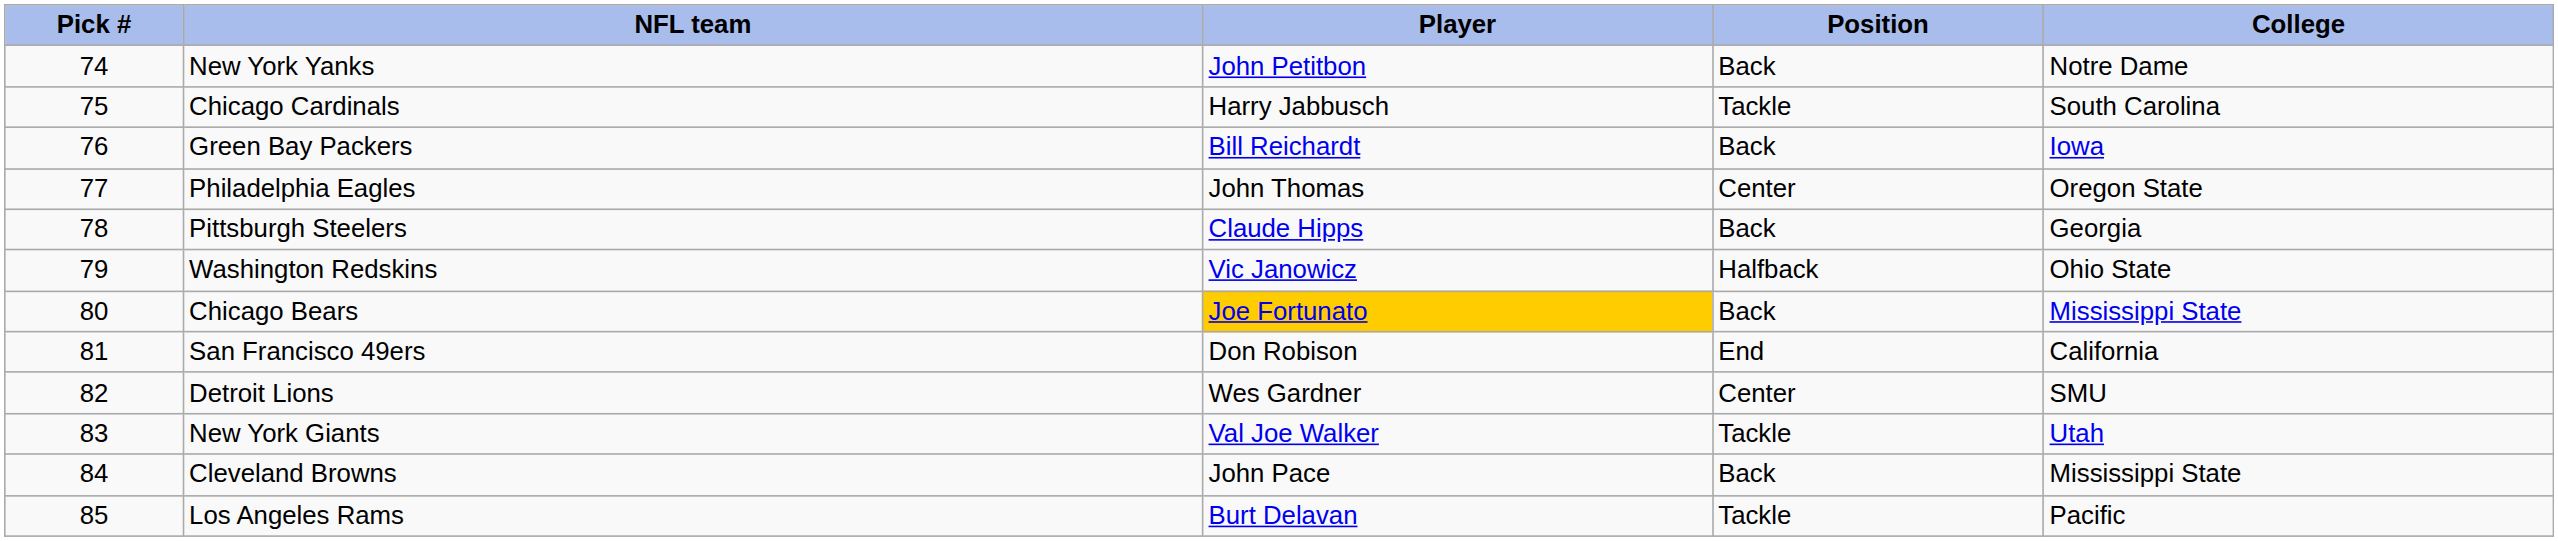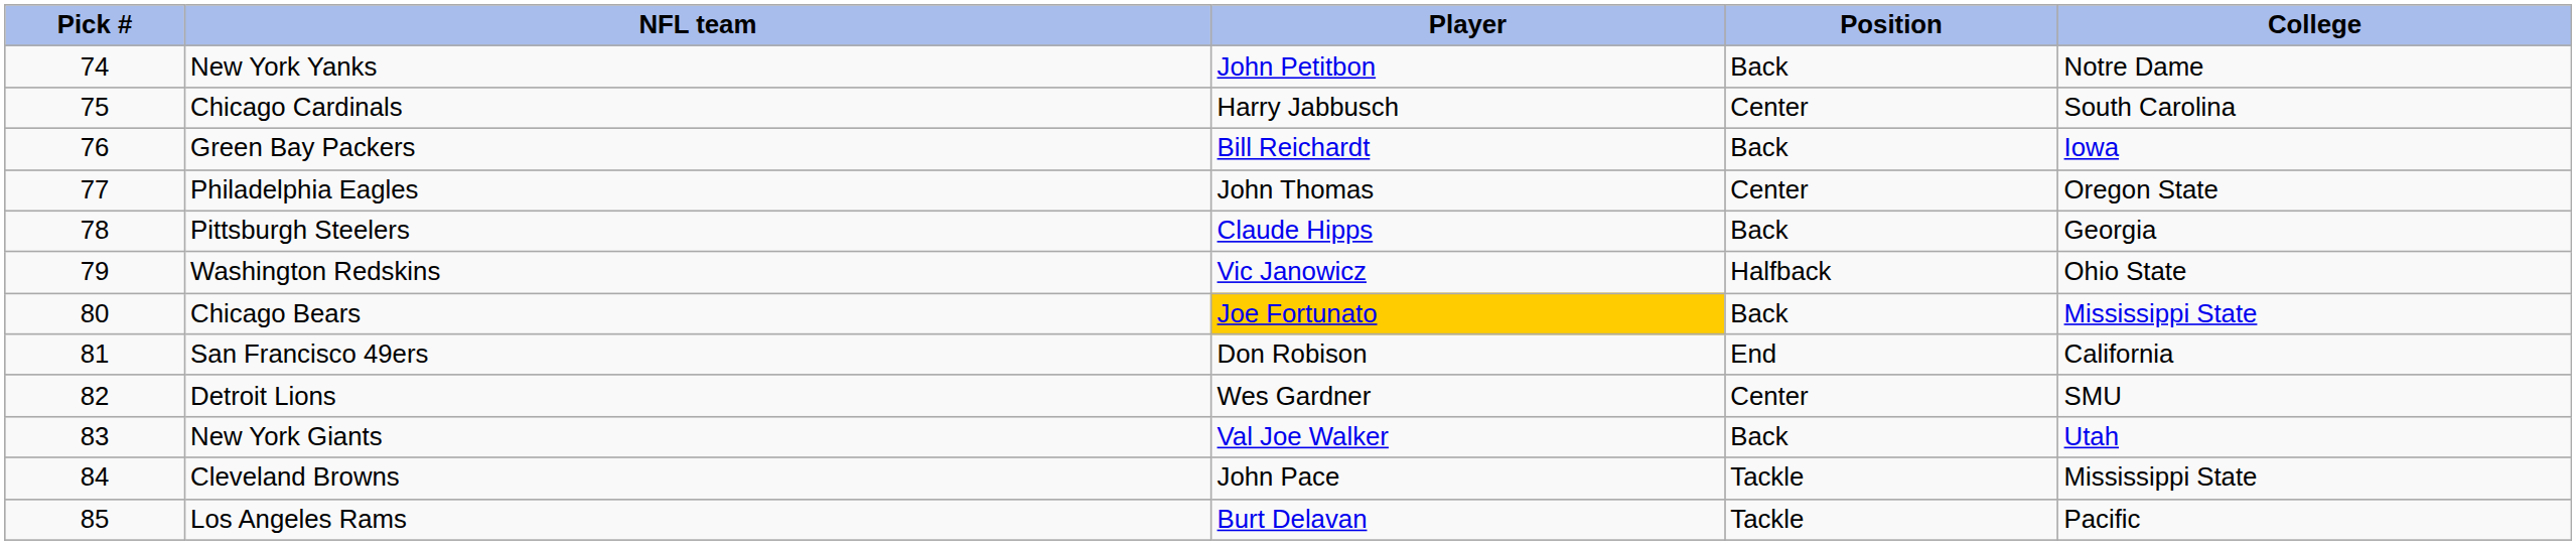 <table class="wikitable sortable sortable" style="width: 100%">
 <tr>
 <th style="background:#A8BDEC;" width=7%>Pick #</th>
 <th width=40% style="background:#A8BDEC;">NFL team</th>
 <th width=20% style="background:#A8BDEC;">Player</th>
 <th width=13% style="background:#A8BDEC;">Position</th>
 <th style="background:#A8BDEC;">College</th>
 </tr>
 <tr>
 <td align=center>74</td>
 <td>New York Yanks</td>
 <td><a href='#'>John Petitbon</a></td>
 <td>Back</td>
 <td>Notre Dame</td>
 </tr>
 <tr>
 <td align=center>75</td>
 <td>Chicago Cardinals</td>
 <td>Harry Jabbusch</td>
-<td>Tackle</td>
+<td>Center</td>
 <td>South Carolina</td>
 </tr>
 <tr>
 <td align=center>76</td>
 <td>Green Bay Packers</td>
 <td><a href='#'>Bill Reichardt</a></td>
 <td>Back</td>
 <td><a href='#'>Iowa</a></td>
 </tr>
 <tr>
 <td align=center>77</td>
 <td>Philadelphia Eagles</td>
 <td>John Thomas</td>
 <td>Center</td>
 <td>Oregon State</td>
 </tr>
 <tr>
 <td align=center>78</td>
 <td>Pittsburgh Steelers</td>
 <td><a href='#'>Claude Hipps</a></td>
 <td>Back</td>
 <td>Georgia</td>
 </tr>
 <tr>
 <td align=center>79</td>
 <td>Washington Redskins</td>
 <td><a href='#'>Vic Janowicz</a></td>
 <td>Halfback</td>
 <td>Ohio State</td>
 </tr>
 <tr>
 <td align=center>80</td>
 <td>Chicago Bears</td>
 <td bgcolor="#FFCC00"><a href='#'>Joe Fortunato</a></td>
 <td>Back</td>
 <td><a href='#'>Mississippi State</a></td>
 </tr>
 <tr>
 <td align=center>81</td>
 <td>San Francisco 49ers</td>
 <td>Don Robison</td>
 <td>End</td>
 <td>California</td>
 </tr>
 <tr>
 <td align=center>82</td>
 <td>Detroit Lions</td>
 <td>Wes Gardner</td>
 <td>Center</td>
 <td>SMU</td>
 </tr>
 <tr>
 <td align=center>83</td>
 <td>New York Giants</td>
 <td><a href='#'>Val Joe Walker</a></td>
-<td>Tackle</td>
+<td>Back</td>
 <td><a href='#'>Utah</a></td>
 </tr>
 <tr>
 <td align=center>84</td>
 <td>Cleveland Browns</td>
 <td>John Pace</td>
-<td>Back</td>
+<td>Tackle</td>
 <td>Mississippi State</td>
 </tr>
 <tr>
 <td align=center>85</td>
 <td>Los Angeles Rams</td>
 <td><a href='#'>Burt Delavan</a></td>
 <td>Tackle</td>
 <td>Pacific</td>
 </tr>
 </table>
